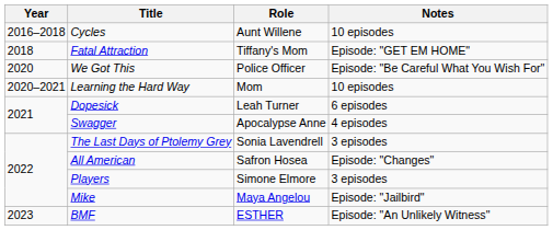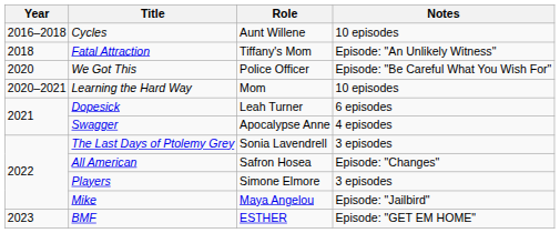 <table class="wikitable sortable">
 <tr>
 <th>Year</th>
 <th>Title</th>
 <th>Role</th>
 <th>Notes</th>
 </tr>
 <tr>
 <td>2016–2018</td>
 <td><em>Cycles</em></td>
 <td>Aunt Willene</td>
 <td>10 episodes</td>
 </tr>
 <tr>
 <td>2018</td>
 <td><a href='#'><em>Fatal Attraction</em></a></td>
 <td>Tiffany's Mom</td>
-<td>Episode: "GET EM HOME"</td>
+<td>Episode: "An Unlikely Witness"</td>
 </tr>
 <tr>
 <td>2020</td>
 <td><em>We Got This</em></td>
 <td>Police Officer</td>
 <td>Episode: "Be Careful What You Wish For"</td>
 </tr>
 <tr>
 <td>2020–2021</td>
 <td><em>Learning the Hard Way</em></td>
 <td>Mom</td>
 <td>10 episodes</td>
 </tr>
 <tr>
 <td rowspan=2>2021</td>
 <td><a href='#'><em>Dopesick</em></a></td>
 <td>Leah Turner</td>
 <td>6 episodes</td>
 </tr>
 <tr>
 <td><a href='#'><em>Swagger</em></a></td>
 <td>Apocalypse Anne</td>
 <td>4 episodes</td>
 </tr>
 <tr>
 <td rowspan=4>2022</td>
 <td><em><a href='#'>The Last Days of Ptolemy Grey</a></em></td>
 <td>Sonia Lavendrell</td>
 <td>3 episodes</td>
 </tr>
 <tr>
 <td><a href='#'><em>All American</em></a></td>
 <td>Safron Hosea</td>
 <td>Episode: "Changes"</td>
 </tr>
 <tr>
 <td><a href='#'><em>Players</em></a></td>
 <td>Simone Elmore</td>
 <td>3 episodes</td>
 </tr>
 <tr>
 <td><a href='#'><em>Mike</em></a></td>
 <td><a href='#'>Maya Angelou</a></td>
 <td>Episode: "Jailbird"</td>
 </tr>
 <tr>
 <td>2023</td>
 <td><a href='#'><em>BMF</em></a></td>
 <td><a href='#'>ESTHER</a></td>
-<td>Episode: "An Unlikely Witness"</td>
+<td>Episode: "GET EM HOME"</td>
 </tr>
 </table>
